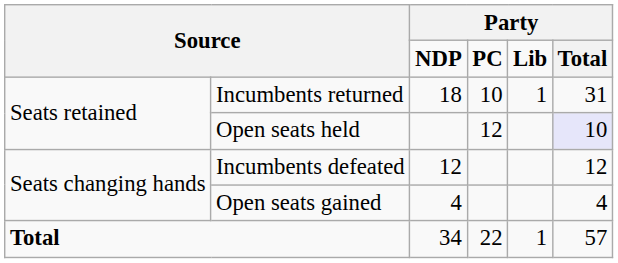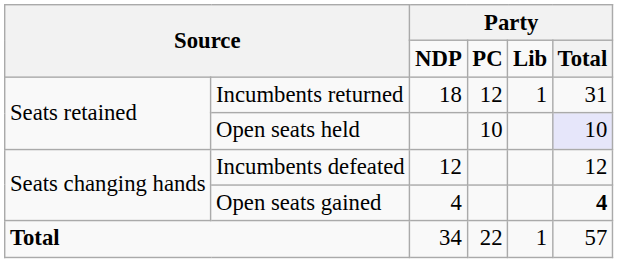 <table class="wikitable" style="text-align:right;">
 <tr>
 <th colspan="2" rowspan="2">Source</th>
 <th colspan="4">Party</th>
 </tr>
 <tr>
 <td><strong>NDP</strong></td>
 <td><strong>PC</strong></td>
 <td><strong>Lib</strong></td>
 <th>Total</th>
 </tr>
 <tr>
 <td rowspan="2" style="text-align:left;">Seats retained</td>
 <td style="text-align:left;">Incumbents returned</td>
 <td>18</td>
-<td>10</td>
+<td>12</td>
 <td>1</td>
 <td>31</td>
 </tr>
 <tr>
 <td style="text-align:left;">Open seats held</td>
 <td></td>
-<td>12</td>
+<td>10</td>
 <td></td>
 <td style="background: lavender;">10</td>
 </tr>
 <tr>
 <td rowspan="2" style="text-align:left;">Seats changing hands</td>
 <td style="text-align:left;">Incumbents defeated</td>
 <td>12</td>
 <td></td>
 <td></td>
 <td>12</td>
 </tr>
 <tr>
 <td style="text-align:left;">Open seats gained</td>
 <td>4</td>
 <td></td>
 <td></td>
-<td>4</td>
+<td><strong>4</strong></td>
 </tr>
 <tr>
 <td colspan="2" style="text-align:left;"><strong>Total</strong></td>
 <td>34</td>
 <td>22</td>
 <td>1</td>
 <td>57</td>
 </tr>
 </table>
